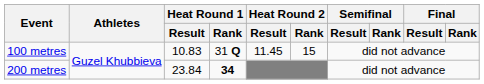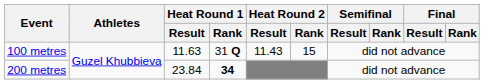 <table class="wikitable" border="1" style="font-size:90%">
 <tr>
 <th rowspan="2">Event</th>
 <th rowspan="2">Athletes</th>
 <th colspan="2">Heat Round 1</th>
 <th colspan="2">Heat Round 2</th>
 <th colspan="2">Semifinal</th>
 <th colspan="2">Final</th>
 </tr>
 <tr>
 <th>Result</th>
 <th>Rank</th>
 <th>Result</th>
 <th>Rank</th>
 <th>Result</th>
 <th>Rank</th>
 <th>Result</th>
 <th>Rank</th>
 </tr>
 <tr>
 <td><a href='#'>100 metres</a></td>
 <td rowspan=2><a href='#'>Guzel Khubbieva</a></td>
-<td align=center>10.83</td>
+<td align=center>11.63</td>
 <td align=center>31 <strong>Q</strong></td>
-<td align=center>11.45</td>
+<td align=center>11.43</td>
 <td align=center>15</td>
 <td align=center colspan="4">did not advance</td>
 </tr>
 <tr>
 <td><a href='#'>200 metres</a></td>
 <td align=center>23.84</td>
 <td align=center><strong>34</strong></td>
 <td align=center colspan="2" bgcolor=grey></td>
 <td align=center colspan="4">did not advance</td>
 </tr>
 </table>
